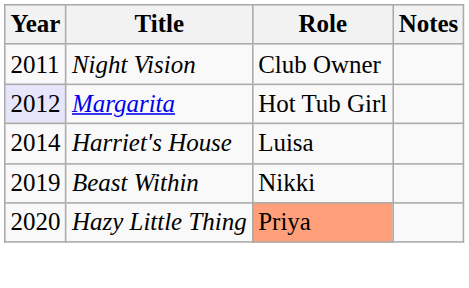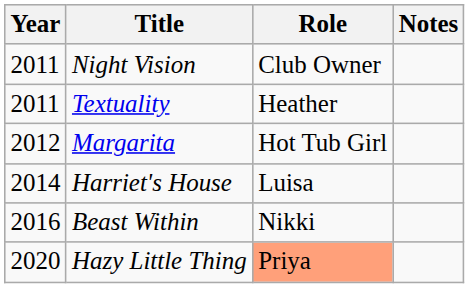 <table class="wikitable sortable">
 <tr>
 <th>Year</th>
 <th>Title</th>
 <th>Role</th>
 <th class="unsortable">Notes</th>
 </tr>
 <tr>
 <td>2011</td>
 <td><em>Night Vision</em></td>
 <td>Club Owner</td>
 <td></td>
 </tr>
 <tr>
-<td style="background: lavender;">2012</td>
+<td>2011</td>
+<td><em><a href='#'>Textuality</a></em></td>
+<td>Heather</td>
+<td></td>
+</tr>
+<tr>
+<td>2012</td>
 <td><em><a href='#'>Margarita</a></em></td>
 <td>Hot Tub Girl</td>
 <td></td>
 </tr>
 <tr>
 <td>2014</td>
 <td><em>Harriet's House</em></td>
 <td>Luisa</td>
 <td></td>
 </tr>
 <tr>
-<td>2019</td>
+<td>2016</td>
 <td><em>Beast Within</em></td>
 <td>Nikki</td>
 <td></td>
 </tr>
 <tr>
 <td>2020</td>
 <td><em>Hazy Little Thing</em></td>
 <td style="background: lightsalmon;">Priya</td>
 <td></td>
 </tr>
 </table>
